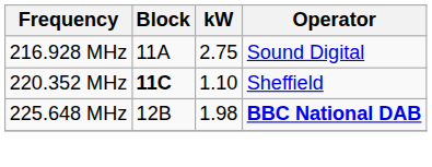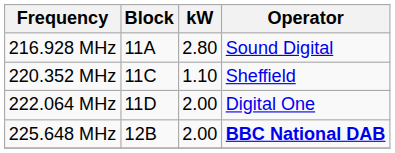 <table class="wikitable sortable">
 <tr>
 <th>Frequency</th>
 <th>Block</th>
 <th>kW</th>
 <th>Operator</th>
 </tr>
 <tr>
 <td>216.928 MHz</td>
 <td>11A</td>
-<td>2.75</td>
+<td>2.80</td>
 <td><a href='#'>Sound Digital</a></td>
 </tr>
 <tr>
 <td>220.352 MHz</td>
-<td><strong>11C</strong></td>
+<td>11C</td>
 <td>1.10</td>
 <td><a href='#'>Sheffield</a></td>
 </tr>
 <tr>
+<td>222.064 MHz</td>
+<td>11D</td>
+<td>2.00</td>
+<td><a href='#'>Digital One</a></td>
+</tr>
+<tr>
 <td>225.648 MHz</td>
 <td>12B</td>
-<td>1.98</td>
+<td>2.00</td>
 <td><strong><a href='#'>BBC National DAB</a></strong></td>
 </tr>
 <tr>
 </tr>
 </table>
